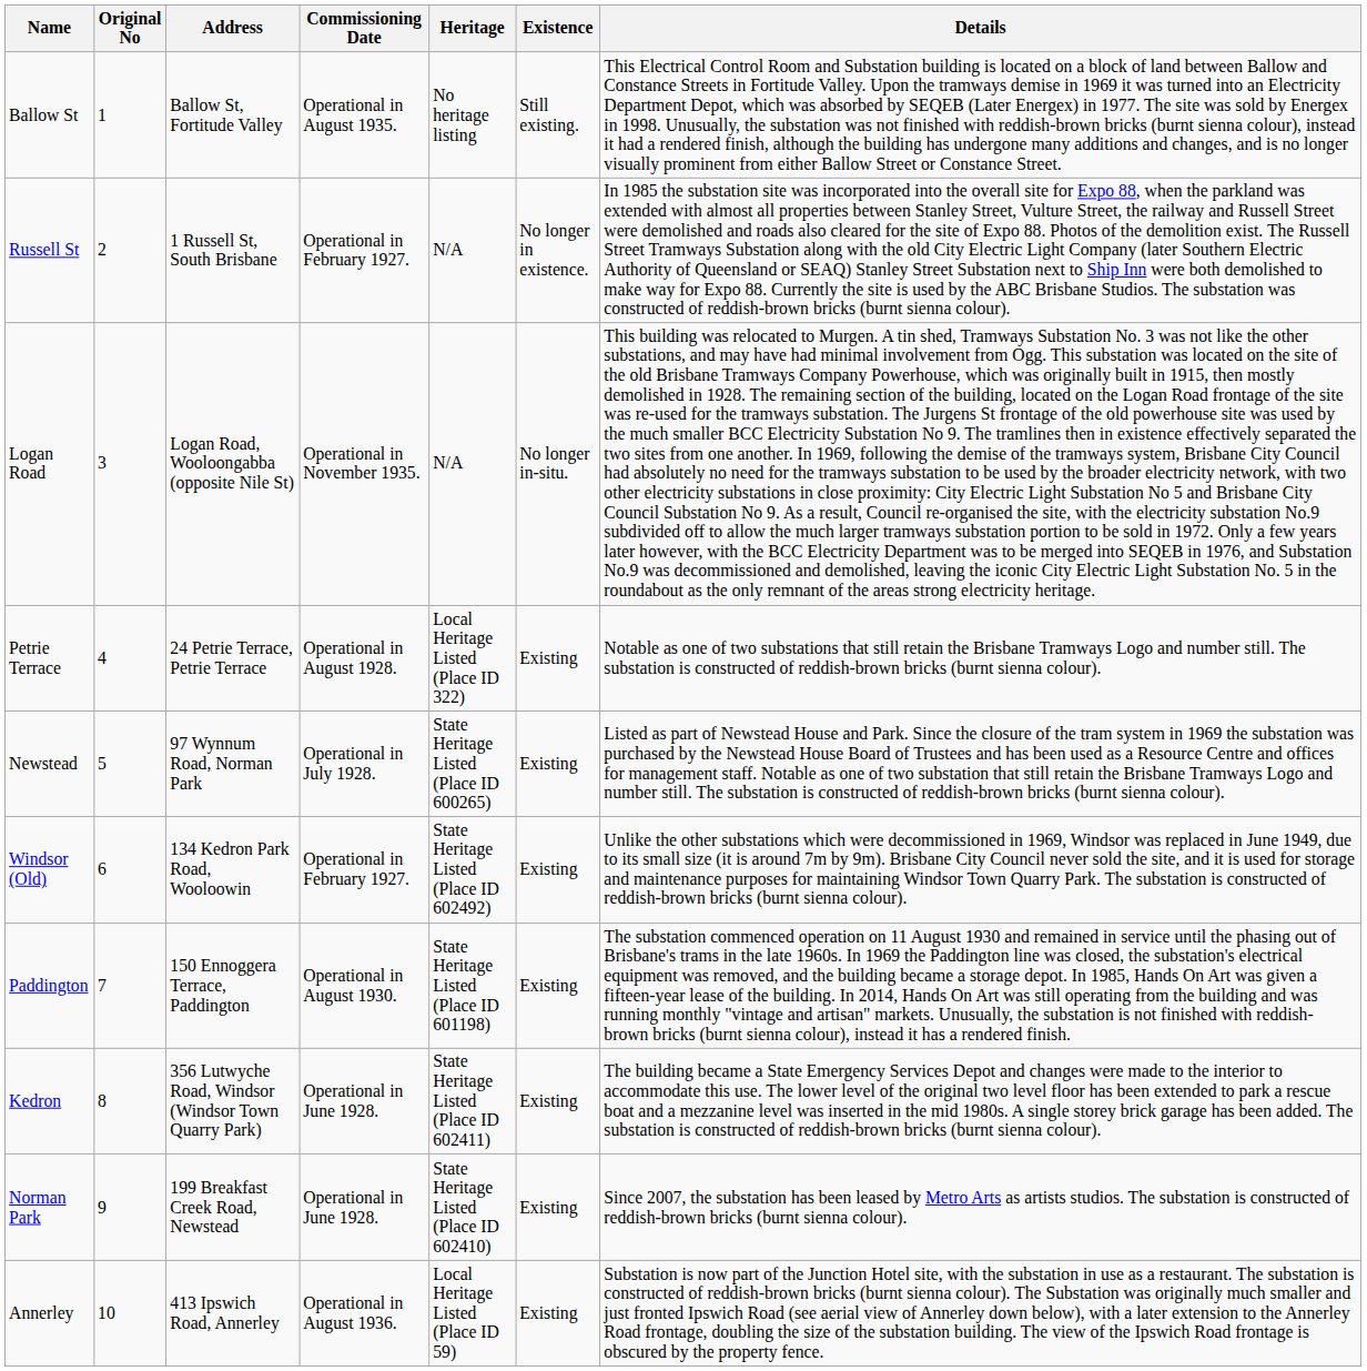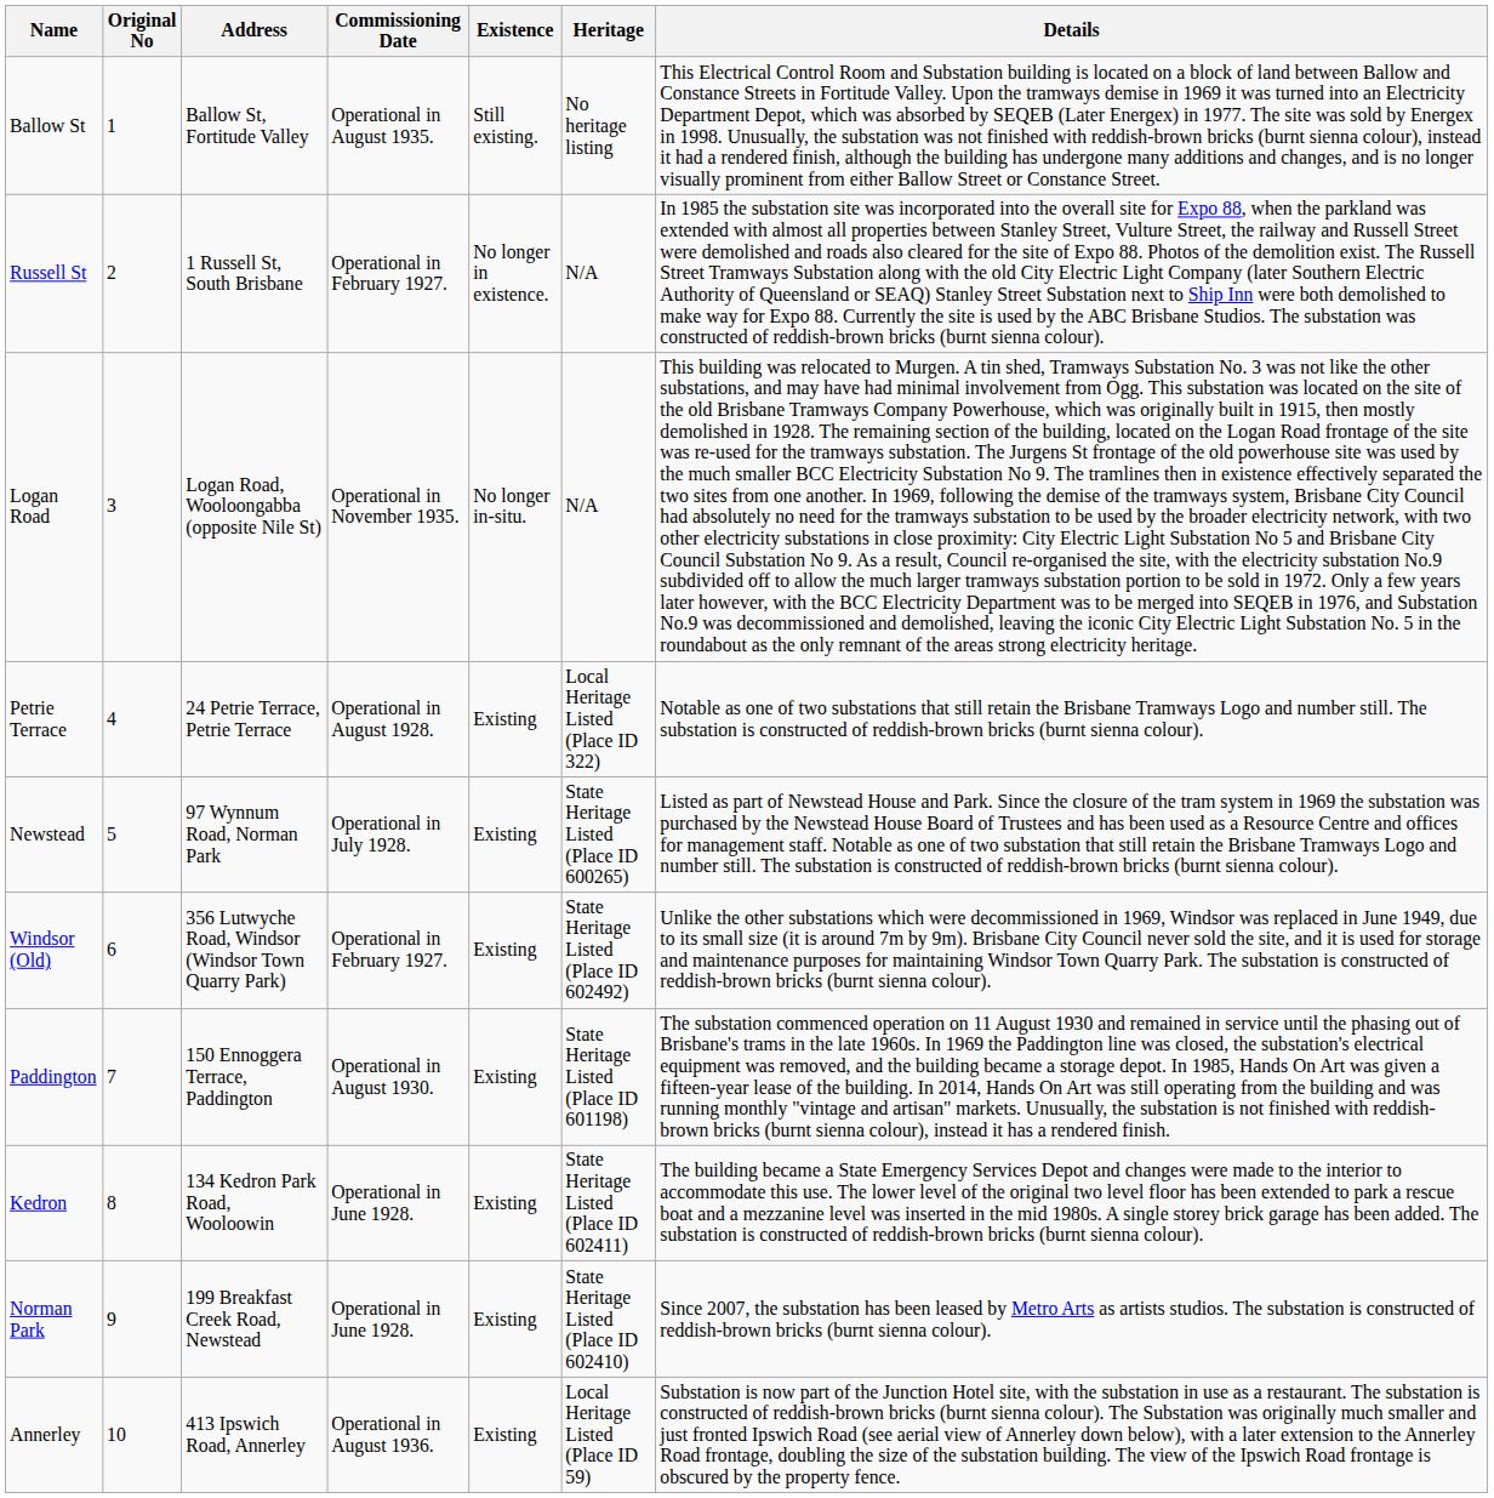 <table class="wikitable">
 <tr>
 <th>Name</th>
 <th>Original No</th>
 <th>Address</th>
 <th>Commissioning Date</th>
+<th>Existence</th>
 <th>Heritage</th>
-<th>Existence</th>
 <th>Details</th>
 </tr>
 <tr>
 <td>Ballow St</td>
 <td>1</td>
 <td>Ballow St, Fortitude Valley</td>
 <td>Operational in August 1935.</td>
+<td>Still existing.</td>
 <td>No heritage listing</td>
-<td>Still existing.</td>
 <td>This Electrical Control Room and Substation building is located on a block of land between Ballow and Constance Streets in Fortitude Valley. Upon the tramways demise in 1969 it was turned into an Electricity Department Depot, which was absorbed by SEQEB (Later Energex) in 1977. The site was sold by Energex in 1998. Unusually, the substation was not finished with reddish-brown bricks (burnt sienna colour), instead it had a rendered finish, although the building has undergone many additions and changes, and is no longer visually prominent from either Ballow Street or Constance Street.</td>
 </tr>
 <tr>
 <td><a href='#'>Russell St</a></td>
 <td>2</td>
 <td>1 Russell St, South Brisbane</td>
 <td>Operational in February 1927.</td>
+<td>No longer in existence.</td>
 <td>N/A</td>
-<td>No longer in existence.</td>
 <td>In 1985 the substation site was incorporated into the overall site for <a href='#'>Expo 88</a>, when the parkland was extended with almost all properties between Stanley Street, Vulture Street, the railway and Russell Street were demolished and roads also cleared for the site of Expo 88. Photos of the demolition exist. The Russell Street Tramways Substation along with the old City Electric Light Company (later Southern Electric Authority of Queensland or SEAQ) Stanley Street Substation next to <a href='#'>Ship Inn</a> were both demolished to make way for Expo 88. Currently the site is used by the ABC Brisbane Studios. The substation was constructed of reddish-brown bricks (burnt sienna colour).</td>
 </tr>
 <tr>
 <td>Logan Road</td>
 <td>3</td>
 <td>Logan Road, Wooloongabba (opposite Nile St)</td>
 <td>Operational in November 1935.</td>
+<td>No longer in-situ.</td>
 <td>N/A</td>
-<td>No longer in-situ.</td>
 <td>This building was relocated to Murgen. A tin shed, Tramways Substation No. 3 was not like the other substations, and may have had minimal involvement from Ogg. This substation was located on the site of the old Brisbane Tramways Company Powerhouse, which was originally built in 1915, then mostly demolished in 1928. The remaining section of the building, located on the Logan Road frontage of the site was re-used for the tramways substation. The Jurgens St frontage of the old powerhouse site was used by the much smaller BCC Electricity Substation No 9. The tramlines then in existence effectively separated the two sites from one another. In 1969, following the demise of the tramways system, Brisbane City Council had absolutely no need for the tramways substation to be used by the broader electricity network, with two other electricity substations in close proximity: City Electric Light Substation No 5 and Brisbane City Council Substation No 9. As a result, Council re-organised the site, with the electricity substation No.9 subdivided off to allow the much larger tramways substation portion to be sold in 1972. Only a few years later however, with the BCC Electricity Department was to be merged into SEQEB in 1976, and Substation No.9 was decommissioned and demolished, leaving the iconic City Electric Light Substation No. 5 in the roundabout as the only remnant of the areas strong electricity heritage.</td>
 </tr>
 <tr>
 <td>Petrie Terrace</td>
 <td>4</td>
 <td>24 Petrie Terrace, Petrie Terrace</td>
 <td>Operational in August 1928.</td>
+<td>Existing</td>
 <td>Local Heritage Listed (Place ID 322)</td>
-<td>Existing</td>
 <td>Notable as one of two substations that still retain the Brisbane Tramways Logo and number still. The substation is constructed of reddish-brown bricks (burnt sienna colour).</td>
 </tr>
 <tr>
 <td>Newstead</td>
 <td>5</td>
 <td>97 Wynnum Road, Norman Park</td>
 <td>Operational in July 1928.</td>
+<td>Existing</td>
 <td>State Heritage Listed (Place ID 600265)</td>
-<td>Existing</td>
 <td>Listed as part of Newstead House and Park. Since the closure of the tram system in 1969 the substation was purchased by the Newstead House Board of Trustees and has been used as a Resource Centre and offices for management staff. Notable as one of two substation that still retain the Brisbane Tramways Logo and number still. The substation is constructed of reddish-brown bricks (burnt sienna colour).</td>
 </tr>
 <tr>
 <td><a href='#'>Windsor (Old)</a></td>
 <td>6</td>
-<td>134 Kedron Park Road, Wooloowin</td>
+<td>356 Lutwyche Road, Windsor (Windsor Town Quarry Park)</td>
 <td>Operational in February 1927.</td>
+<td>Existing</td>
 <td>State Heritage Listed (Place ID 602492)</td>
-<td>Existing</td>
 <td>Unlike the other substations which were decommissioned in 1969, Windsor was replaced in June 1949, due to its small size (it is around 7m by 9m). Brisbane City Council never sold the site, and it is used for storage and maintenance purposes for maintaining Windsor Town Quarry Park. The substation is constructed of reddish-brown bricks (burnt sienna colour).</td>
 </tr>
 <tr>
 <td><a href='#'>Paddington</a></td>
 <td>7</td>
 <td>150 Ennoggera Terrace, Paddington</td>
 <td>Operational in August 1930.</td>
+<td>Existing</td>
 <td>State Heritage Listed (Place ID 601198)</td>
-<td>Existing</td>
 <td>The substation commenced operation on 11 August 1930 and remained in service until the phasing out of Brisbane's trams in the late 1960s. In 1969 the Paddington line was closed, the substation's electrical equipment was removed, and the building became a storage depot. In 1985, Hands On Art was given a fifteen-year lease of the building. In 2014, Hands On Art was still operating from the building and was running monthly "vintage and artisan" markets. Unusually, the substation is not finished with reddish-brown bricks (burnt sienna colour), instead it has a rendered finish.</td>
 </tr>
 <tr>
 <td><a href='#'>Kedron</a></td>
 <td>8</td>
-<td>356 Lutwyche Road, Windsor (Windsor Town Quarry Park)</td>
+<td>134 Kedron Park Road, Wooloowin</td>
 <td>Operational in June 1928.</td>
+<td>Existing</td>
 <td>State Heritage Listed (Place ID 602411)</td>
-<td>Existing</td>
 <td>The building became a State Emergency Services Depot and changes were made to the interior to accommodate this use.  The lower level of the original two level floor has been extended to park a rescue boat and a mezzanine level was inserted in the mid 1980s. A single storey brick garage has been added. The substation is constructed of reddish-brown bricks (burnt sienna colour).</td>
 </tr>
 <tr>
 <td><a href='#'>Norman Park</a></td>
 <td>9</td>
 <td>199 Breakfast Creek Road, Newstead</td>
 <td>Operational in June 1928.</td>
+<td>Existing</td>
 <td>State Heritage Listed (Place ID 602410)</td>
-<td>Existing</td>
 <td>Since 2007, the substation has been leased by <a href='#'>Metro Arts</a> as artists studios. The substation is constructed of reddish-brown bricks (burnt sienna colour).</td>
 </tr>
 <tr>
 <td>Annerley</td>
 <td>10</td>
 <td>413 Ipswich Road, Annerley</td>
 <td>Operational in August 1936.</td>
+<td>Existing</td>
 <td>Local Heritage Listed (Place ID 59)</td>
-<td>Existing</td>
 <td>Substation is now part of the Junction Hotel site, with the substation in use as a restaurant. The substation is constructed of reddish-brown bricks (burnt sienna colour). The Substation was originally much smaller and just fronted Ipswich Road (see aerial view of Annerley down below), with a later extension to the Annerley Road frontage, doubling the size of the substation building. The view of the Ipswich Road frontage is obscured by the property fence.</td>
 </tr>
 </table>
